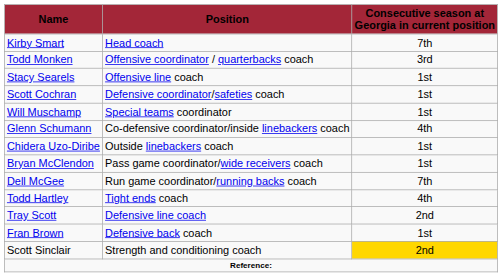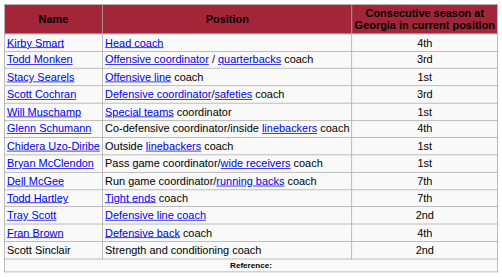 <table class="wikitable" style="font-size:90%;">
 <tr>
 <th style="background:#A32638;"><span>Name</span></th>
 <th style="background:#A32638;"><span>Position</span></th>
 <th style="background:#A32638;"><span>Consecutive season at<br>Georgia in current position</span></th>
 </tr>
 <tr>
 <td><a href='#'>Kirby Smart</a></td>
 <td><a href='#'>Head coach</a></td>
-<td align=center>7th</td>
+<td align=center>4th</td>
 </tr>
 <tr>
 <td><a href='#'>Todd Monken</a></td>
 <td><a href='#'>Offensive coordinator</a> / <a href='#'>quarterbacks</a> coach</td>
 <td align=center>3rd</td>
 </tr>
 <tr>
 <td><a href='#'>Stacy Searels</a></td>
 <td><a href='#'>Offensive line</a> coach</td>
 <td align=center>1st</td>
 </tr>
 <tr>
 <td><a href='#'>Scott Cochran</a></td>
 <td><a href='#'>Defensive coordinator</a>/<a href='#'>safeties</a> coach</td>
-<td align=center>1st</td>
+<td align=center>3rd</td>
 </tr>
 <tr>
 <td><a href='#'>Will Muschamp</a></td>
 <td><a href='#'>Special teams</a> coordinator</td>
 <td align=center>1st</td>
 </tr>
 <tr>
 <td><a href='#'>Glenn Schumann</a></td>
 <td>Co-defensive coordinator/inside <a href='#'>linebackers</a> coach</td>
 <td align=center>4th</td>
 </tr>
 <tr>
 <td><a href='#'>Chidera Uzo-Diribe</a></td>
 <td>Outside <a href='#'>linebackers</a> coach</td>
 <td align=center>1st</td>
 </tr>
 <tr>
 <td><a href='#'>Bryan McClendon</a></td>
 <td>Pass game coordinator/<a href='#'>wide receivers</a> coach</td>
 <td align=center>1st</td>
 </tr>
 <tr>
 <td><a href='#'>Dell McGee</a></td>
 <td>Run game coordinator/<a href='#'>running backs</a> coach</td>
 <td align=center>7th</td>
 </tr>
 <tr>
 <td><a href='#'>Todd Hartley</a></td>
 <td><a href='#'>Tight ends</a> coach</td>
-<td align=center>4th</td>
+<td align=center>7th</td>
 </tr>
 <tr>
 <td><a href='#'>Tray Scott</a></td>
 <td><a href='#'>Defensive line coach</a></td>
 <td align=center>2nd</td>
 </tr>
 <tr>
 <td><a href='#'>Fran Brown</a></td>
 <td><a href='#'>Defensive back</a> coach</td>
-<td align=center>1st</td>
+<td align=center>4th</td>
 </tr>
 <tr>
 <td>Scott Sinclair</td>
 <td>Strength and conditioning coach</td>
-<td align=center style="background: gold;">2nd</td>
+<td align=center>2nd</td>
 </tr>
 <tr>
 <td colspan="4"  style="font-size:8pt; text-align:center;"><strong>Reference:</strong></td>
 </tr>
 </table>
